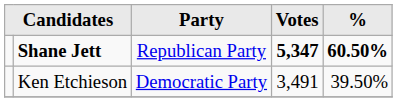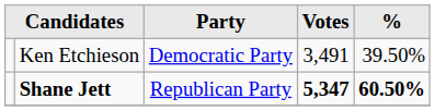 <table class=wikitable style="font-size:95%; text-align:right;">
 <tr>
 <th style="background-color:#E9E9E9" align=center colspan=2>Candidates</th>
 <th style="background-color:#E9E9E9" align=center>Party</th>
 <th style="background-color:#E9E9E9" align=center>Votes</th>
 <th style="background-color:#E9E9E9" align=center>%</th>
 </tr>
 <tr>
 <td></td>
+<td align=left>Ken Etchieson</td>
+<td align=center><a href='#'>Democratic Party</a></td>
+<td>3,491</td>
+<td>39.50%</td>
+</tr>
+<tr>
+<td></td>
 <td align=left><strong>Shane Jett</strong></td>
 <td align=center><a href='#'>Republican Party</a></td>
 <td><strong>5,347</strong></td>
 <td><strong>60.50%</strong></td>
 </tr>
 <tr>
-<td></td>
-<td align=left>Ken Etchieson</td>
-<td align=center><a href='#'>Democratic Party</a></td>
-<td>3,491</td>
-<td>39.50%</td>
-</tr>
-<tr>
 </tr>
 </table>
